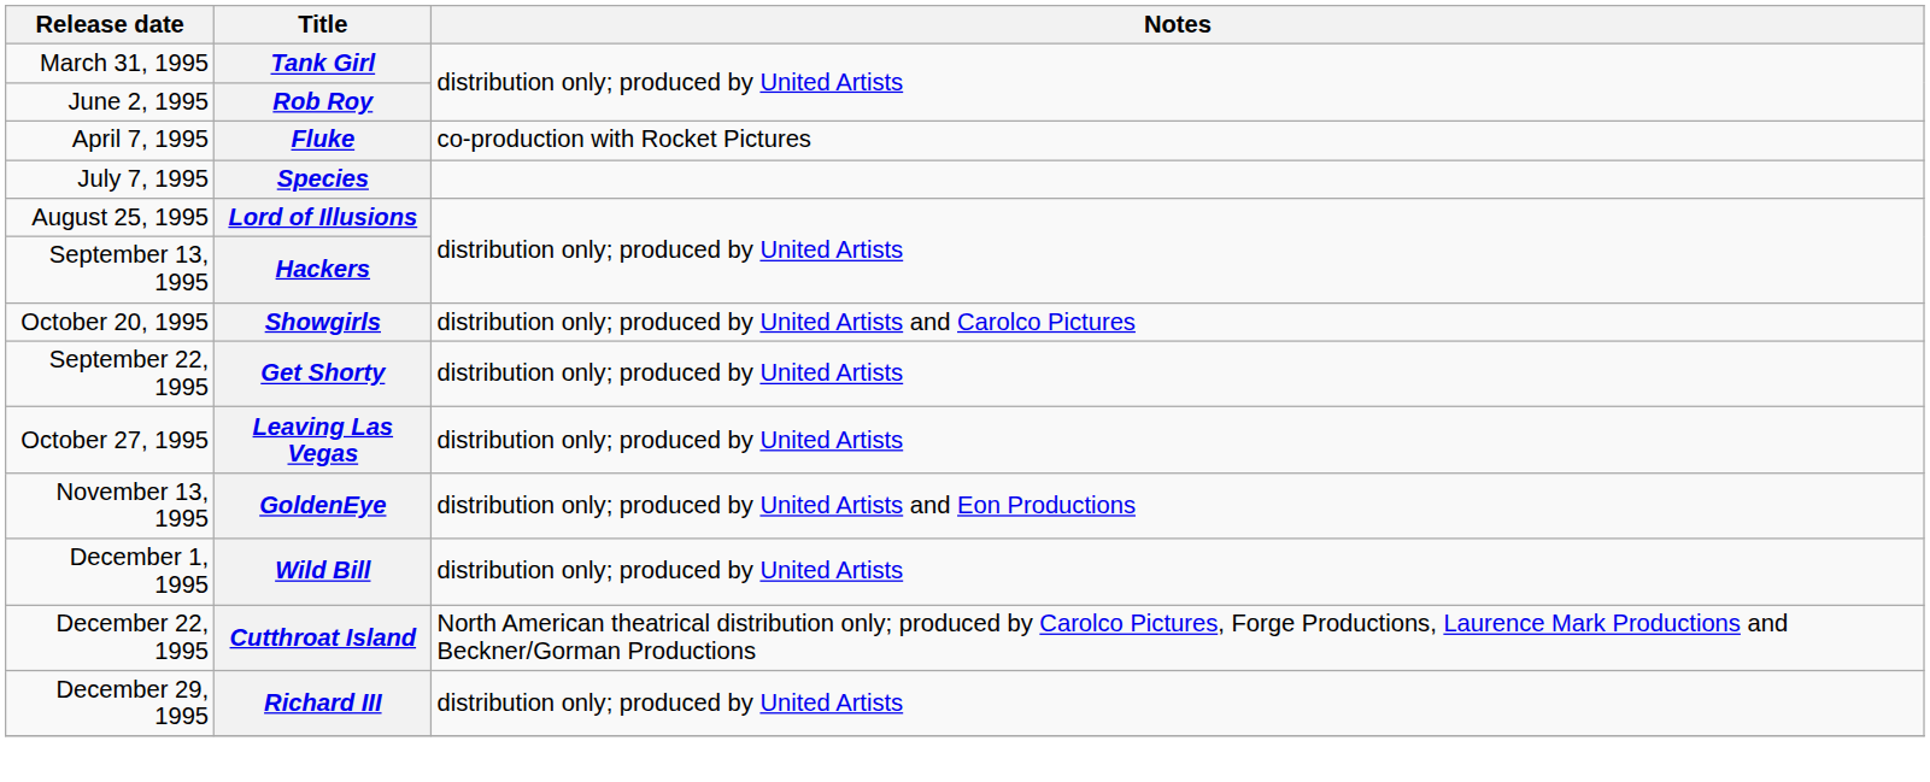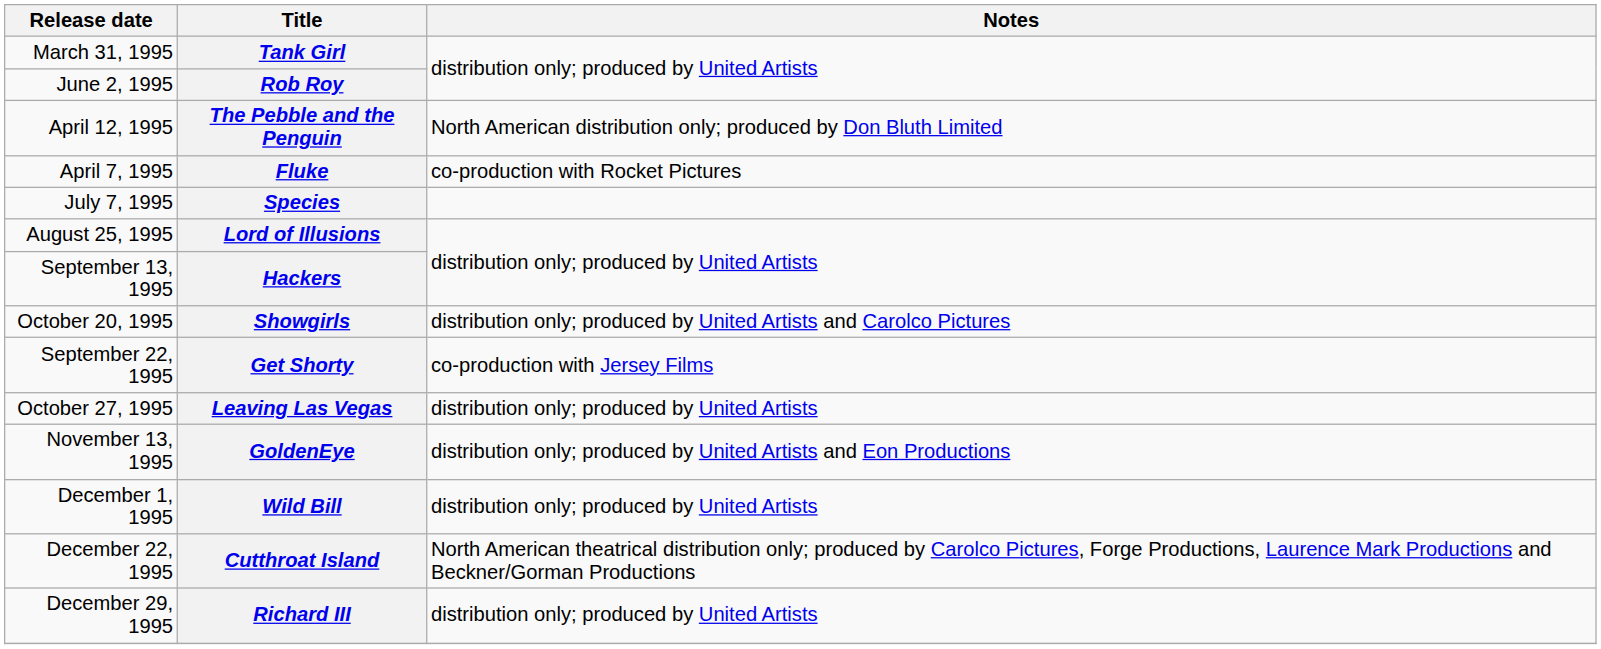 <table class="wikitable sortable" style="width:100%;">
 <tr>
 <th scope="col" style="width:130px;">Release date</th>
 <th>Title</th>
 <th>Notes</th>
 </tr>
 <tr>
 <td style="text-align:right;">March 31, 1995</td>
 <th scope="row"><em><a href='#'>Tank Girl</a></em></th>
 <td rowspan="2">distribution only; produced by <a href='#'>United Artists</a></td>
 </tr>
 <tr>
 <td style="text-align:right;">June 2, 1995</td>
 <th scope="row"><em><a href='#'>Rob Roy</a></em></th>
+</tr>
+<tr>
+<td style="text-align:right;">April 12, 1995</td>
+<th scope="row"><em><a href='#'>The Pebble and the Penguin</a></em></th>
+<td>North American distribution only; produced by <a href='#'>Don Bluth Limited</a></td>
 </tr>
 <tr>
 <td style="text-align:right;">April 7, 1995</td>
 <th scope="row"><em><a href='#'>Fluke</a></em></th>
 <td>co-production with Rocket Pictures</td>
 </tr>
 <tr>
 <td style="text-align:right;">July 7, 1995</td>
 <th scope="row"><em><a href='#'>Species</a></em></th>
 <td></td>
 </tr>
 <tr>
 <td style="text-align:right;">August 25, 1995</td>
 <th scope="row"><em><a href='#'>Lord of Illusions</a></em></th>
 <td rowspan="2">distribution only; produced by <a href='#'>United Artists</a></td>
 </tr>
 <tr>
 <td style="text-align:right;">September 13, 1995</td>
 <th scope="row"><em><a href='#'>Hackers</a></em></th>
 </tr>
 <tr>
 <td style="text-align:right;">October 20, 1995</td>
 <th scope="row"><em><a href='#'>Showgirls</a></em></th>
 <td>distribution only; produced by <a href='#'>United Artists</a> and <a href='#'>Carolco Pictures</a></td>
 </tr>
 <tr>
 <td style="text-align:right;">September 22, 1995</td>
 <th scope="row"><em><a href='#'>Get Shorty</a></em></th>
-<td>distribution only; produced by <a href='#'>United Artists</a></td>
+<td>co-production with <a href='#'>Jersey Films</a></td>
 </tr>
 <tr>
 <td style="text-align:right;">October 27, 1995</td>
 <th scope="row"><em><a href='#'>Leaving Las Vegas</a></em></th>
 <td>distribution only; produced by <a href='#'>United Artists</a></td>
 </tr>
 <tr>
 <td style="text-align:right;">November 13, 1995</td>
 <th scope="row"><em><a href='#'>GoldenEye</a></em></th>
 <td>distribution only; produced by <a href='#'>United Artists</a> and <a href='#'>Eon Productions</a></td>
 </tr>
 <tr>
 <td style="text-align:right;">December 1, 1995</td>
 <th scope="row"><em><a href='#'>Wild Bill</a></em></th>
 <td>distribution only; produced by <a href='#'>United Artists</a></td>
 </tr>
 <tr>
 <td style="text-align:right;">December 22, 1995</td>
 <th scope="row"><em><a href='#'>Cutthroat Island</a></em></th>
 <td>North American theatrical distribution only; produced by <a href='#'>Carolco Pictures</a>, Forge Productions, <a href='#'>Laurence Mark Productions</a> and Beckner/Gorman Productions</td>
 </tr>
 <tr>
 <td style="text-align:right;">December 29, 1995</td>
 <th scope="row"><em><a href='#'>Richard III</a></em></th>
 <td>distribution only; produced by <a href='#'>United Artists</a></td>
 </tr>
 <tr>
 </tr>
 </table>
